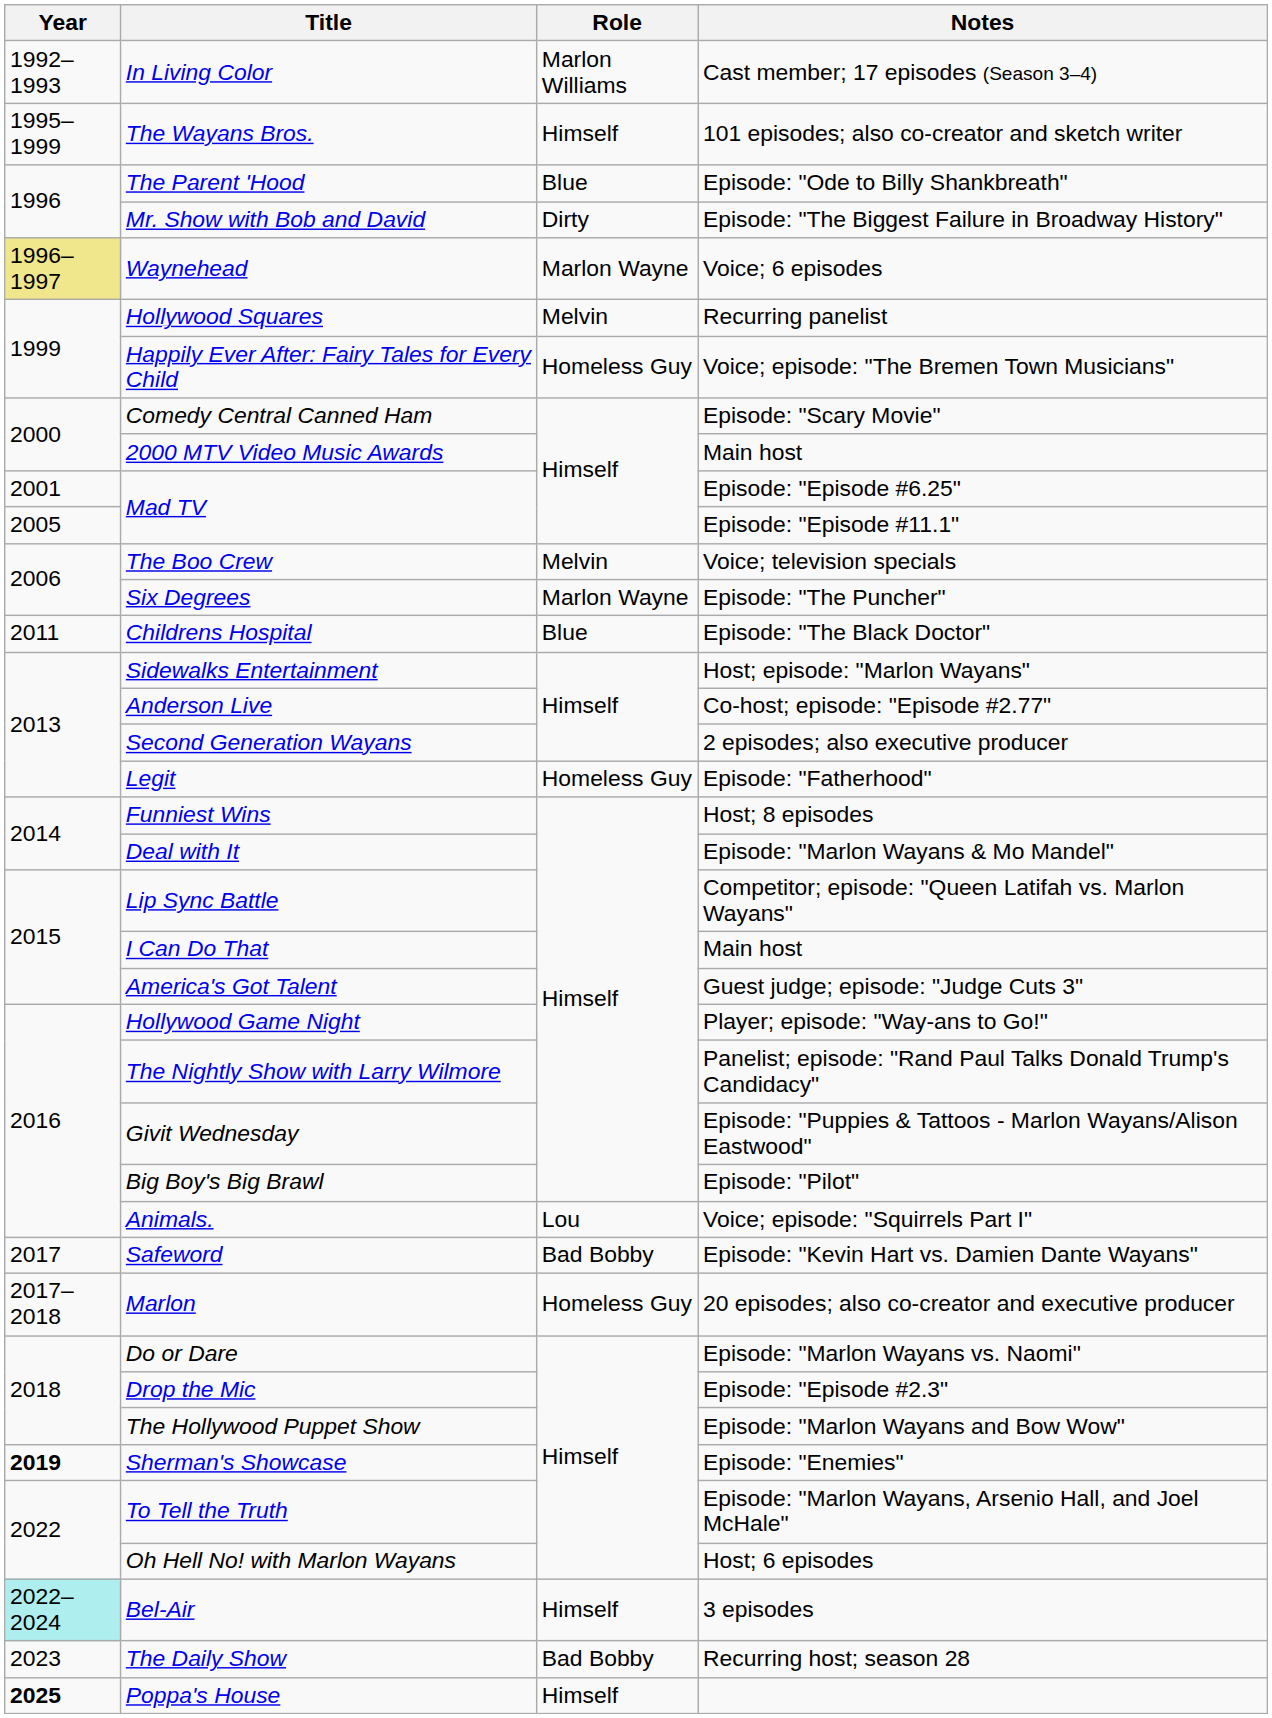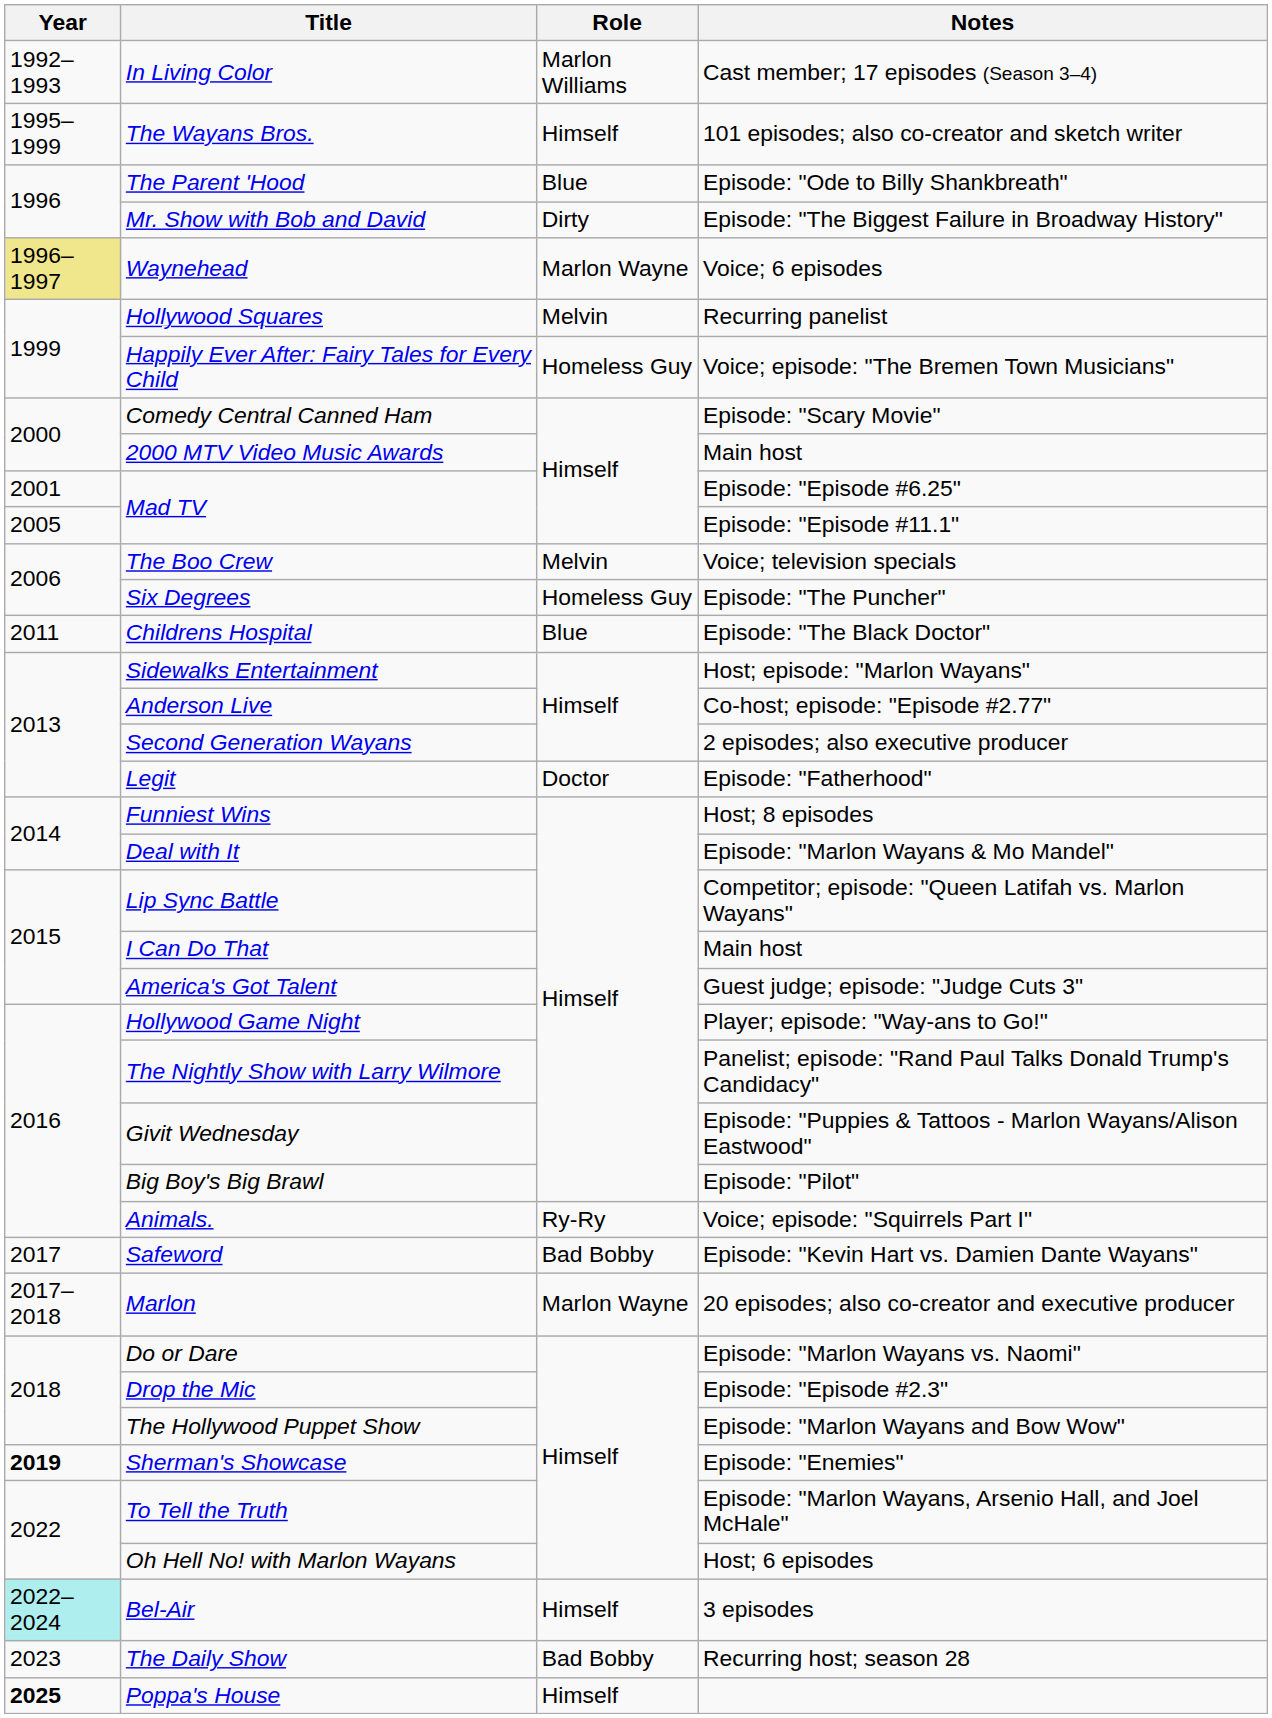 <table class="wikitable plainrowheaders sortable" style="margin-right: 0;">
 <tr>
 <th>Year</th>
 <th>Title</th>
 <th>Role</th>
 <th>Notes</th>
 </tr>
 <tr>
 <td>1992–1993</td>
 <td><em><a href='#'>In Living Color</a></em></td>
 <td>Marlon Williams</td>
 <td>Cast member; 17 episodes <small>(Season 3–4)</small></td>
 </tr>
 <tr>
 <td>1995–1999</td>
 <td><em><a href='#'>The Wayans Bros.</a></em></td>
 <td>Himself</td>
 <td>101 episodes; also co-creator and sketch writer</td>
 </tr>
 <tr>
 <td rowspan="2">1996</td>
 <td><em><a href='#'>The Parent 'Hood</a></em></td>
 <td>Blue</td>
 <td>Episode: "Ode to Billy Shankbreath"</td>
 </tr>
 <tr>
 <td><em><a href='#'>Mr. Show with Bob and David</a></em></td>
 <td>Dirty</td>
 <td>Episode: "The Biggest Failure in Broadway History"</td>
 </tr>
 <tr>
 <td style="background: khaki;">1996–1997</td>
 <td><em><a href='#'>Waynehead</a></em></td>
 <td>Marlon Wayne</td>
 <td>Voice; 6 episodes</td>
 </tr>
 <tr>
 <td rowspan="2">1999</td>
 <td><em><a href='#'>Hollywood Squares</a></em></td>
 <td>Melvin</td>
 <td>Recurring panelist</td>
 </tr>
 <tr>
 <td><em><a href='#'>Happily Ever After: Fairy Tales for Every Child</a></em></td>
 <td>Homeless Guy</td>
 <td>Voice; episode: "The Bremen Town Musicians"</td>
 </tr>
 <tr>
 <td rowspan="2">2000</td>
 <td><em>Comedy Central Canned Ham</em></td>
 <td rowspan="4">Himself</td>
 <td>Episode: "Scary Movie"</td>
 </tr>
 <tr>
 <td><em><a href='#'>2000 MTV Video Music Awards</a></em></td>
 <td>Main host</td>
 </tr>
 <tr>
 <td>2001</td>
 <td rowspan="2"><em><a href='#'>Mad TV</a></em></td>
 <td>Episode: "Episode #6.25"</td>
 </tr>
 <tr>
 <td>2005</td>
 <td>Episode: "Episode #11.1"</td>
 </tr>
 <tr>
 <td rowspan="2">2006</td>
 <td><em><a href='#'>The Boo Crew</a></em></td>
 <td>Melvin</td>
 <td>Voice; television specials</td>
 </tr>
 <tr>
 <td><em><a href='#'>Six Degrees</a></em></td>
-<td>Marlon Wayne</td>
+<td>Homeless Guy</td>
 <td>Episode: "The Puncher"</td>
 </tr>
 <tr>
 <td>2011</td>
 <td><em><a href='#'>Childrens Hospital</a></em></td>
 <td>Blue</td>
 <td>Episode: "The Black Doctor"</td>
 </tr>
 <tr>
 <td rowspan="4">2013</td>
 <td><em><a href='#'>Sidewalks Entertainment</a></em></td>
 <td rowspan="3">Himself</td>
 <td>Host; episode: "Marlon Wayans"</td>
 </tr>
 <tr>
 <td><em><a href='#'>Anderson Live</a></em></td>
 <td>Co-host; episode: "Episode #2.77"</td>
 </tr>
 <tr>
 <td><em><a href='#'>Second Generation Wayans</a></em></td>
 <td>2 episodes; also executive producer</td>
 </tr>
 <tr>
 <td><em><a href='#'>Legit</a></em></td>
-<td>Homeless Guy</td>
+<td>Doctor</td>
 <td>Episode: "Fatherhood"</td>
 </tr>
 <tr>
 <td rowspan="2">2014</td>
 <td><em><a href='#'>Funniest Wins</a></em></td>
 <td rowspan="9">Himself</td>
 <td>Host; 8 episodes</td>
 </tr>
 <tr>
 <td><em><a href='#'>Deal with It</a></em></td>
 <td>Episode: "Marlon Wayans & Mo Mandel"</td>
 </tr>
 <tr>
 <td rowspan="3">2015</td>
 <td><em><a href='#'>Lip Sync Battle</a></em></td>
 <td>Competitor; episode: "Queen Latifah vs. Marlon Wayans"</td>
 </tr>
 <tr>
 <td><em><a href='#'>I Can Do That</a></em></td>
 <td>Main host</td>
 </tr>
 <tr>
 <td><em><a href='#'>America's Got Talent</a></em></td>
 <td>Guest judge; episode: "Judge Cuts 3"</td>
 </tr>
 <tr>
 <td rowspan="5">2016</td>
 <td><em><a href='#'>Hollywood Game Night</a></em></td>
 <td>Player; episode: "Way-ans to Go!"</td>
 </tr>
 <tr>
 <td><em><a href='#'>The Nightly Show with Larry Wilmore</a></em></td>
 <td>Panelist; episode: "Rand Paul Talks Donald Trump's Candidacy"</td>
 </tr>
 <tr>
 <td><em>Givit Wednesday</em></td>
 <td>Episode: "Puppies & Tattoos - Marlon Wayans/Alison Eastwood"</td>
 </tr>
 <tr>
 <td><em>Big Boy's Big Brawl</em></td>
 <td>Episode: "Pilot"</td>
 </tr>
 <tr>
 <td><em><a href='#'>Animals.</a></em></td>
-<td>Lou</td>
+<td>Ry-Ry</td>
 <td>Voice; episode: "Squirrels Part I"</td>
 </tr>
 <tr>
 <td>2017</td>
 <td><em><a href='#'>Safeword</a></em></td>
 <td>Bad Bobby</td>
 <td>Episode: "Kevin Hart vs. Damien Dante Wayans"</td>
 </tr>
 <tr>
 <td>2017–2018</td>
 <td><em><a href='#'>Marlon</a></em></td>
-<td>Homeless Guy</td>
+<td>Marlon Wayne</td>
 <td>20 episodes; also co-creator and executive producer</td>
 </tr>
 <tr>
 <td rowspan="3">2018</td>
 <td><em>Do or Dare</em></td>
 <td rowspan="6">Himself</td>
 <td>Episode: "Marlon Wayans vs. Naomi"</td>
 </tr>
 <tr>
 <td><em><a href='#'>Drop the Mic</a></em></td>
 <td>Episode: "Episode #2.3"</td>
 </tr>
 <tr>
 <td><em>The Hollywood Puppet Show</em></td>
 <td>Episode: "Marlon Wayans and Bow Wow"</td>
 </tr>
 <tr>
 <td><strong>2019</strong></td>
 <td><em><a href='#'>Sherman's Showcase</a></em></td>
 <td>Episode: "Enemies"</td>
 </tr>
 <tr>
 <td rowspan="2">2022</td>
 <td><em><a href='#'>To Tell the Truth</a></em></td>
 <td>Episode: "Marlon Wayans, Arsenio Hall, and Joel McHale"</td>
 </tr>
 <tr>
 <td><em>Oh Hell No! with Marlon Wayans</em></td>
 <td>Host; 6 episodes</td>
 </tr>
 <tr>
 <td style="background: paleturquoise;">2022–2024</td>
 <td><em><a href='#'>Bel-Air</a></em></td>
 <td>Himself</td>
 <td>3 episodes</td>
 </tr>
 <tr>
 <td>2023</td>
 <td><em><a href='#'>The Daily Show</a></em></td>
 <td>Bad Bobby</td>
 <td>Recurring host; season 28</td>
 </tr>
 <tr>
 <td><strong>2025</strong></td>
 <td><em><a href='#'>Poppa's House</a></em></td>
 <td>Himself</td>
 <td></td>
 </tr>
 </table>
